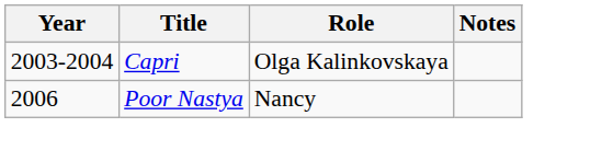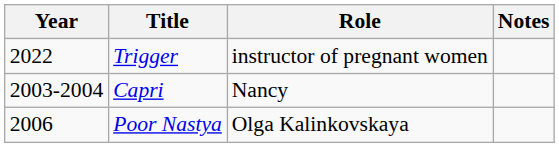 <table class="wikitable sortable">
 <tr>
 <th>Year</th>
 <th>Title</th>
 <th>Role</th>
 <th class="unsortable">Notes</th>
 </tr>
 <tr>
+<td>2022</td>
+<td><em><a href='#'>Trigger</a></em></td>
+<td>instructor of pregnant women</td>
+<td></td>
+</tr>
+<tr>
 <td>2003-2004</td>
 <td><em><a href='#'>Capri</a></em></td>
-<td>Olga Kalinkovskaya</td>
+<td>Nancy</td>
 <td></td>
 </tr>
 <tr>
 <td>2006</td>
 <td><em><a href='#'>Poor Nastya</a></em></td>
-<td>Nancy</td>
+<td>Olga Kalinkovskaya</td>
 <td></td>
 </tr>
 </table>
